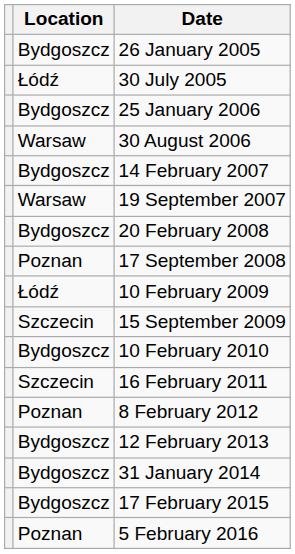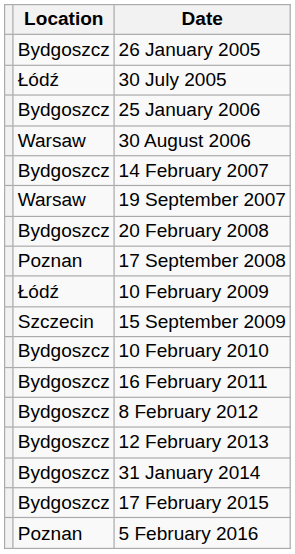 <table class="wikitable plainrowheaders sticky-header defaultleft col3right">
 <tr>
 <th scope="col"></th>
 <th scope="col">Location</th>
 <th scope="col">Date</th>
 </tr>
 <tr>
 <th scope="row"></th>
 <td>Bydgoszcz</td>
 <td>26 January 2005</td>
 </tr>
 <tr>
 <th scope="row"></th>
 <td>Łódź</td>
 <td>30 July 2005</td>
 </tr>
 <tr>
 <th scope="row"></th>
 <td>Bydgoszcz</td>
 <td>25 January 2006</td>
 </tr>
 <tr>
 <th scope="row"></th>
 <td>Warsaw</td>
 <td>30 August 2006</td>
 </tr>
 <tr>
 <th scope="row"></th>
 <td>Bydgoszcz</td>
 <td>14 February 2007</td>
 </tr>
 <tr>
 <th scope="row"></th>
 <td>Warsaw</td>
 <td>19 September 2007</td>
 </tr>
 <tr>
 <th scope="row"></th>
 <td>Bydgoszcz</td>
 <td>20 February 2008</td>
 </tr>
 <tr>
 <th scope="row"></th>
 <td>Poznan</td>
 <td>17 September 2008</td>
 </tr>
 <tr>
 <th scope="row"></th>
 <td>Łódź</td>
 <td>10 February 2009</td>
 </tr>
 <tr>
 <th scope="row"></th>
 <td>Szczecin</td>
 <td>15 September 2009</td>
 </tr>
 <tr>
 <th scope="row"></th>
 <td>Bydgoszcz</td>
 <td>10 February 2010</td>
 </tr>
 <tr>
 <th scope="row"></th>
-<td>Szczecin</td>
+<td>Bydgoszcz</td>
 <td>16 February 2011</td>
 </tr>
 <tr>
 <th scope="row"></th>
-<td>Poznan</td>
+<td>Bydgoszcz</td>
 <td>8 February 2012</td>
 </tr>
 <tr>
 <th scope="row"></th>
 <td>Bydgoszcz</td>
 <td>12 February 2013</td>
 </tr>
 <tr>
 <th scope="row"></th>
 <td>Bydgoszcz</td>
 <td>31 January 2014</td>
 </tr>
 <tr>
 <th scope="row"></th>
 <td>Bydgoszcz</td>
 <td>17 February 2015</td>
 </tr>
 <tr>
 <th scope="row"></th>
 <td>Poznan</td>
 <td>5 February 2016</td>
 </tr>
 </table>
